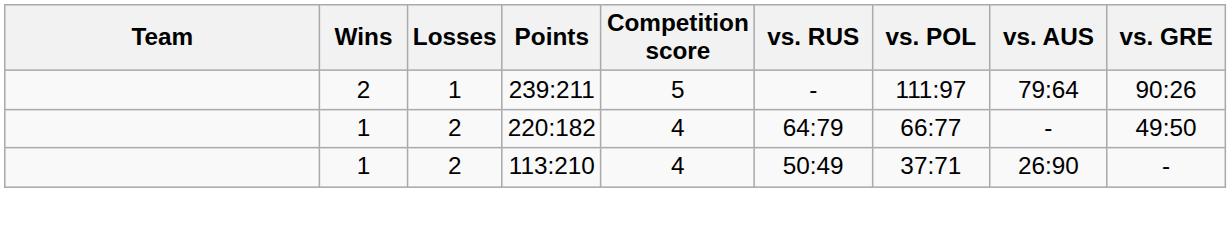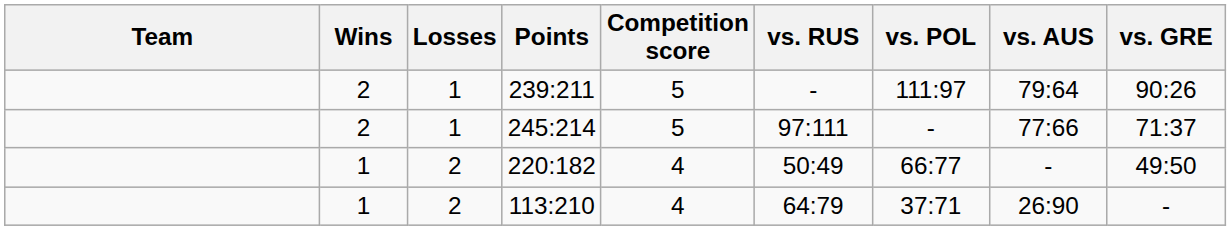 <table class="wikitable" style="text-align:center;">
 <tr>
 <th width=200>Team</th>
 <th width=50>Wins</th>
 <th width=50>Losses</th>
 <th width=50>Points</th>
 <th width=50>Competition<br>score</th>
 <th width=70>vs. RUS</th>
 <th width=70>vs. POL</th>
 <th width=70>vs. AUS</th>
 <th width=70>vs. GRE</th>
 </tr>
 <tr>
 <td align=left></td>
 <td>2</td>
 <td>1</td>
 <td>239:211</td>
 <td>5</td>
 <td>-</td>
 <td>111:97</td>
 <td>79:64</td>
 <td>90:26</td>
 </tr>
 <tr>
 <td align=left></td>
+<td>2</td>
+<td>1</td>
+<td>245:214</td>
+<td>5</td>
+<td>97:111</td>
+<td>-</td>
+<td>77:66</td>
+<td>71:37</td>
+</tr>
+<tr>
+<td align=left></td>
 <td>1</td>
 <td>2</td>
 <td>220:182</td>
 <td>4</td>
-<td>64:79</td>
+<td>50:49</td>
 <td>66:77</td>
 <td>-</td>
 <td>49:50</td>
 </tr>
 <tr>
 <td align=left></td>
 <td>1</td>
 <td>2</td>
 <td>113:210</td>
 <td>4</td>
-<td>50:49</td>
+<td>64:79</td>
 <td>37:71</td>
 <td>26:90</td>
 <td>-</td>
 </tr>
 </table>
